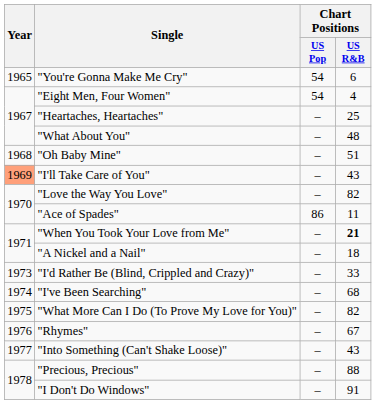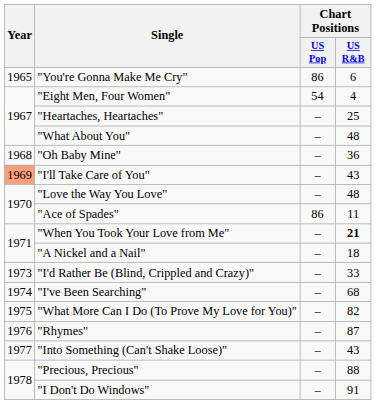 <table class="wikitable" style="text-align:center;">
 <tr>
 <th rowspan="2">Year</th>
 <th rowspan="2">Single</th>
 <th colspan="2">Chart Positions</th>
 </tr>
 <tr style="font-size:smaller;">
 <th style="width:40px;"><a href='#'>US Pop</a></th>
 <th style="width:40px;"><a href='#'>US<br>R&B</a></th>
 </tr>
 <tr>
 <td>1965</td>
 <td style="text-align:left;">"You're Gonna Make Me Cry"</td>
-<td>54</td>
+<td>86</td>
 <td>6</td>
 </tr>
 <tr>
 <td rowspan="3">1967</td>
 <td style="text-align:left;">"Eight Men, Four Women"</td>
 <td>54</td>
 <td>4</td>
 </tr>
 <tr>
 <td style="text-align:left;">"Heartaches, Heartaches"</td>
 <td>–</td>
 <td>25</td>
 </tr>
 <tr>
 <td style="text-align:left;">"What About You"</td>
 <td>–</td>
 <td>48</td>
 </tr>
 <tr>
 <td>1968</td>
 <td style="text-align:left;">"Oh Baby Mine"</td>
 <td>–</td>
-<td>51</td>
+<td>36</td>
 </tr>
 <tr>
 <td style="background: lightsalmon;">1969</td>
 <td style="text-align:left;">"I'll Take Care of You"</td>
 <td>–</td>
 <td>43</td>
 </tr>
 <tr>
 <td rowspan="2">1970</td>
 <td style="text-align:left;">"Love the Way You Love"</td>
 <td>–</td>
-<td>82</td>
+<td>48</td>
 </tr>
 <tr>
 <td style="text-align:left;">"Ace of Spades"</td>
 <td>86</td>
 <td>11</td>
 </tr>
 <tr>
 <td rowspan="2">1971</td>
 <td style="text-align:left;">"When You Took Your Love from Me"</td>
 <td>–</td>
 <td><strong>21</strong></td>
 </tr>
 <tr>
 <td style="text-align:left;">"A Nickel and a Nail"</td>
 <td>–</td>
 <td>18</td>
 </tr>
 <tr>
 <td>1973</td>
 <td style="text-align:left;">"I'd Rather Be (Blind, Crippled and Crazy)"</td>
 <td>–</td>
 <td>33</td>
 </tr>
 <tr>
 <td>1974</td>
 <td style="text-align:left;">"I've Been Searching"</td>
 <td>–</td>
 <td>68</td>
 </tr>
 <tr>
 <td>1975</td>
 <td style="text-align:left;">"What More Can I Do (To Prove My Love for You)"</td>
 <td>–</td>
 <td>82</td>
 </tr>
 <tr>
 <td>1976</td>
 <td style="text-align:left;">"Rhymes"</td>
 <td>–</td>
-<td>67</td>
+<td>87</td>
 </tr>
 <tr>
 <td>1977</td>
 <td style="text-align:left;">"Into Something (Can't Shake Loose)"</td>
 <td>–</td>
 <td>43</td>
 </tr>
 <tr>
 <td rowspan="2">1978</td>
 <td style="text-align:left;">"Precious, Precious"</td>
 <td>–</td>
 <td>88</td>
 </tr>
 <tr>
 <td style="text-align:left;">"I Don't Do Windows"</td>
 <td>–</td>
 <td>91</td>
 </tr>
 </table>
